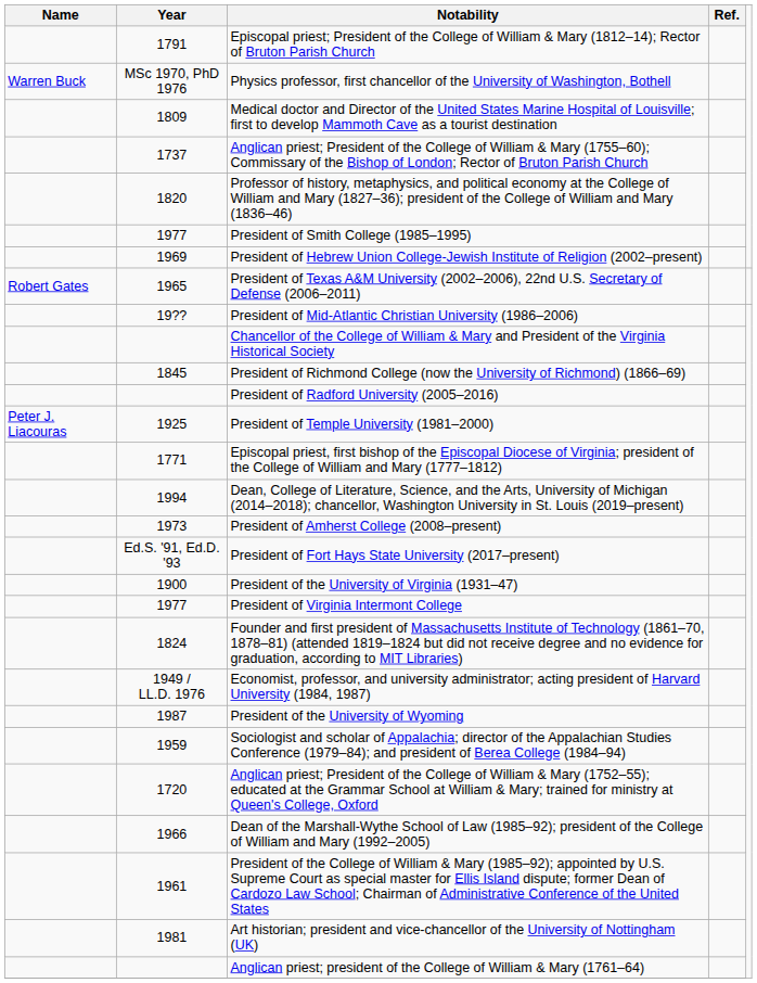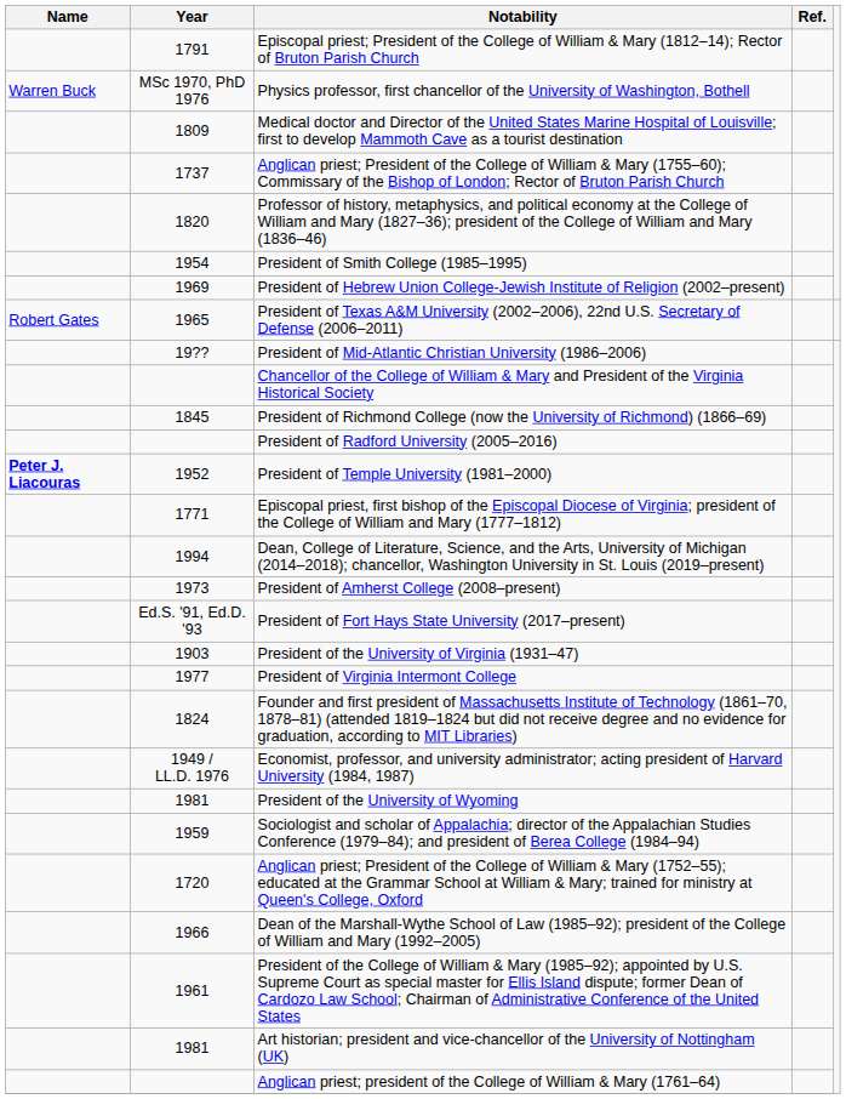 <table class="wikitable sortable" style="width:100%">
 <tr>
 <th width="15%">Name</th>
 <th width="15%">Year</th>
 <th width="65%" class="unsortable">Notability</th>
 <th width="5%" class="unsortable">Ref.</th>
 </tr>
 <tr>
 <td></td>
 <td align="center">1791</td>
 <td>Episcopal priest; President of the College of William & Mary (1812–14); Rector of <a href='#'>Bruton Parish Church</a></td>
 <td align="center"></td>
 </tr>
 <tr>
 <td><a href='#'>Warren Buck</a></td>
 <td align="center">MSc 1970, PhD 1976</td>
 <td>Physics professor, first chancellor of the <a href='#'>University of Washington, Bothell</a></td>
 <td align="center"></td>
 </tr>
 <tr>
 <td></td>
 <td align="center">1809</td>
 <td>Medical doctor and Director of the <a href='#'>United States Marine Hospital of Louisville</a>; first to develop <a href='#'>Mammoth Cave</a> as a tourist destination</td>
 <td align="center"></td>
 </tr>
 <tr>
 <td></td>
 <td align="center">1737</td>
 <td><a href='#'>Anglican</a> priest; President of the College of William & Mary (1755–60); Commissary of the <a href='#'>Bishop of London</a>; Rector of <a href='#'>Bruton Parish Church</a></td>
 <td align="center"></td>
 </tr>
 <tr>
 <td></td>
 <td align="center">1820</td>
 <td>Professor of history, metaphysics, and political economy at the College of William and Mary (1827–36); president of the College of William and Mary (1836–46)</td>
 <td align="center"></td>
 </tr>
 <tr>
 <td></td>
-<td align="center">1977</td>
+<td align="center">1954</td>
 <td>President of Smith College (1985–1995)</td>
 <td align="center"></td>
 </tr>
 <tr>
 <td></td>
 <td align="center">1969</td>
 <td>President of <a href='#'>Hebrew Union College-Jewish Institute of Religion</a> (2002–present)</td>
 <td align="center"></td>
 </tr>
 <tr>
 <td><a href='#'>Robert Gates</a></td>
 <td align="center">1965</td>
 <td>President of <a href='#'>Texas A&M University</a> (2002–2006), 22nd U.S. <a href='#'>Secretary of Defense</a> (2006–2011)</td>
 <td align="center"></td>
 <td></td>
 </tr>
 <tr>
 <td></td>
 <td align="center">19??</td>
 <td>President of <a href='#'>Mid-Atlantic Christian University</a> (1986–2006)</td>
 <td align="center"></td>
 </tr>
 <tr>
 <td></td>
 <td align="center"></td>
 <td><a href='#'>Chancellor of the College of William & Mary</a> and President of the <a href='#'>Virginia Historical Society</a></td>
 <td align="center"></td>
 </tr>
 <tr>
 <td></td>
 <td align="center">1845</td>
 <td>President of Richmond College (now the <a href='#'>University of Richmond</a>) (1866–69)</td>
 <td align="center"></td>
 </tr>
 <tr>
 <td></td>
 <td align="center"></td>
 <td>President of <a href='#'>Radford University</a> (2005–2016)</td>
 <td align="center"></td>
 </tr>
 <tr>
-<td><a href='#'>Peter J. Liacouras</a></td>
-<td align="center">1925</td>
+<td><strong><a href='#'>Peter J. Liacouras</a></strong></td>
+<td align="center">1952</td>
 <td>President of <a href='#'>Temple University</a> (1981–2000)</td>
 <td align="center"></td>
 </tr>
 <tr>
 <td></td>
 <td align="center">1771</td>
 <td>Episcopal priest, first bishop of the <a href='#'>Episcopal Diocese of Virginia</a>; president of the College of William and Mary (1777–1812)</td>
 <td align="center"></td>
 </tr>
 <tr>
 <td></td>
 <td align="center">1994</td>
 <td>Dean, College of Literature, Science, and the Arts, University of Michigan (2014–2018); chancellor, Washington University in St. Louis (2019–present)</td>
 <td align="center"></td>
 </tr>
 <tr>
 <td></td>
 <td align="center">1973</td>
 <td>President of <a href='#'>Amherst College</a> (2008–present)</td>
 <td align="center"></td>
 </tr>
 <tr>
 <td></td>
 <td align="center">Ed.S. '91, Ed.D. '93</td>
 <td>President of <a href='#'>Fort Hays State University</a> (2017–present)</td>
 <td align="center"></td>
 </tr>
 <tr>
 <td></td>
-<td align="center">1900</td>
+<td align="center">1903</td>
 <td>President of the <a href='#'>University of Virginia</a> (1931–47)</td>
 <td align="center"></td>
 </tr>
 <tr>
 <td></td>
 <td align="center">1977</td>
 <td>President of <a href='#'>Virginia Intermont College</a></td>
 <td align="center"></td>
 </tr>
 <tr>
 <td></td>
 <td align="center">1824</td>
 <td>Founder and first president of <a href='#'>Massachusetts Institute of Technology</a> (1861–70, 1878–81) (attended 1819–1824 but did not receive degree and no evidence for graduation, according to <a href='#'>MIT Libraries</a>)</td>
 <td align="center"></td>
 </tr>
 <tr>
 <td></td>
 <td align="center">1949 /<br>LL.D. 1976</td>
 <td>Economist, professor, and university administrator; acting president of <a href='#'>Harvard University</a> (1984, 1987)</td>
 <td align="center"></td>
 </tr>
 <tr>
 <td></td>
-<td align="center">1987</td>
+<td align="center">1981</td>
 <td>President of the <a href='#'>University of Wyoming</a></td>
 <td align="center"></td>
 </tr>
 <tr>
 <td></td>
 <td align="center">1959</td>
 <td>Sociologist and scholar of <a href='#'>Appalachia</a>; director of the Appalachian Studies Conference (1979–84); and president of <a href='#'>Berea College</a> (1984–94)</td>
 <td align="center"></td>
 </tr>
 <tr>
 <td></td>
 <td align="center">1720</td>
 <td><a href='#'>Anglican</a> priest; President of the College of William & Mary (1752–55); educated at the Grammar School at William & Mary; trained for ministry at <a href='#'>Queen's College, Oxford</a></td>
 <td align="center"></td>
 </tr>
 <tr>
 <td></td>
 <td align="center">1966</td>
 <td>Dean of the Marshall-Wythe School of Law (1985–92); president of the College of William and Mary (1992–2005)</td>
 <td align="center"></td>
 </tr>
 <tr>
 <td></td>
 <td align="center">1961</td>
 <td>President of the College of William & Mary (1985–92); appointed by U.S. Supreme Court as special master for <a href='#'>Ellis Island</a> dispute; former Dean of <a href='#'>Cardozo Law School</a>; Chairman of <a href='#'>Administrative Conference of the United States</a></td>
 <td align="center"></td>
 </tr>
 <tr>
 <td></td>
 <td align="center">1981</td>
 <td>Art historian; president and vice-chancellor of the <a href='#'>University of Nottingham</a> (<a href='#'>UK</a>)</td>
 <td align="center"></td>
 </tr>
 <tr>
 <td></td>
 <td align="center"></td>
 <td><a href='#'>Anglican</a> priest; president of the College of William & Mary (1761–64)</td>
 <td align="center"></td>
 </tr>
 <tr>
 </tr>
 </table>
